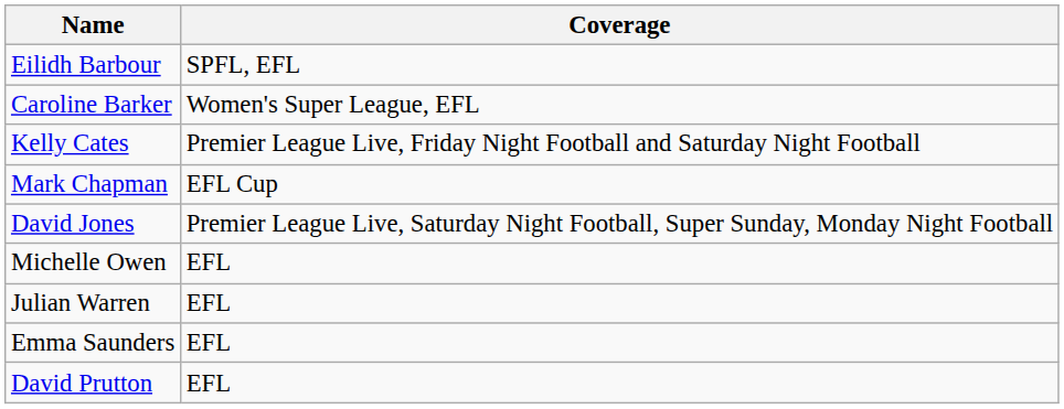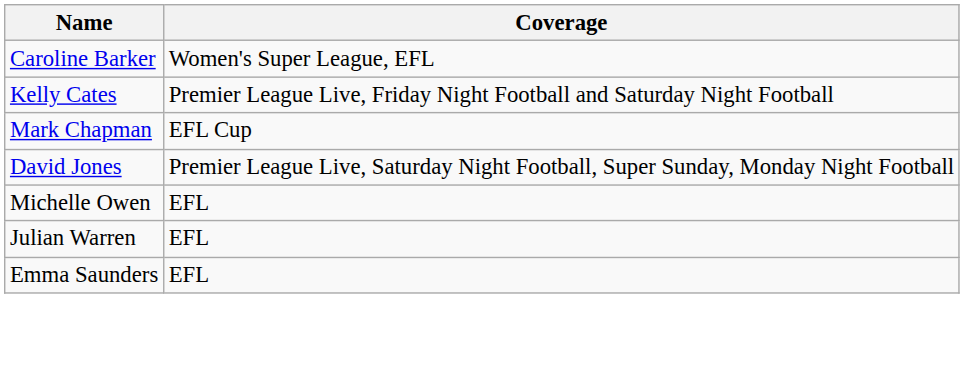 <table class="wikitable sortable">
 <tr>
 <th>Name</th>
 <th>Coverage</th>
-</tr>
-<tr>
-<td><a href='#'>Eilidh Barbour</a></td>
-<td>SPFL, EFL</td>
 </tr>
 <tr>
 <td><a href='#'>Caroline Barker</a></td>
 <td>Women's Super League, EFL</td>
 </tr>
 <tr>
 <td><a href='#'>Kelly Cates</a></td>
 <td>Premier League Live, Friday Night Football and Saturday Night Football</td>
 </tr>
 <tr>
 <td><a href='#'>Mark Chapman</a></td>
 <td>EFL Cup</td>
 </tr>
 <tr>
 <td><a href='#'>David Jones</a></td>
 <td>Premier League Live, Saturday Night Football, Super Sunday, Monday Night Football</td>
 </tr>
 <tr>
 <td>Michelle Owen</td>
 <td>EFL</td>
 </tr>
 <tr>
 <td>Julian Warren</td>
 <td>EFL</td>
 </tr>
 <tr>
 <td>Emma Saunders</td>
 <td>EFL</td>
 </tr>
-<tr>
-<td><a href='#'>David Prutton</a></td>
-<td>EFL</td>
-</tr>
 </table>
